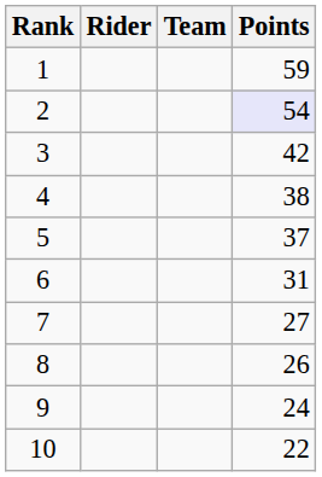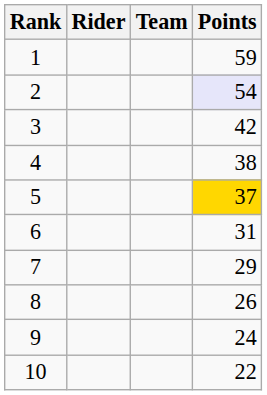 <table class="wikitable">
 <tr>
 <th scope="col">Rank</th>
 <th scope="col">Rider</th>
 <th scope="col">Team</th>
 <th scope="col">Points</th>
 </tr>
 <tr>
 <td style="text-align:center;">1</td>
 <td> </td>
 <td></td>
 <td style="text-align:right;">59</td>
 </tr>
 <tr>
 <td style="text-align:center;">2</td>
 <td> </td>
 <td></td>
 <td style="background: lavender; text-align:right;">54</td>
 </tr>
 <tr>
 <td style="text-align:center;">3</td>
 <td></td>
 <td></td>
 <td style="text-align:right;">42</td>
 </tr>
 <tr>
 <td style="text-align:center;">4</td>
 <td></td>
 <td></td>
 <td style="text-align:right;">38</td>
 </tr>
 <tr>
 <td style="text-align:center;">5</td>
 <td> </td>
 <td></td>
-<td style="text-align:right;">37</td>
+<td style="background: gold; text-align:right;">37</td>
 </tr>
 <tr>
 <td style="text-align:center;">6</td>
 <td></td>
 <td></td>
 <td style="text-align:right;">31</td>
 </tr>
 <tr>
 <td style="text-align:center;">7</td>
 <td></td>
 <td></td>
-<td style="text-align:right;">27</td>
+<td style="text-align:right;">29</td>
 </tr>
 <tr>
 <td style="text-align:center;">8</td>
 <td></td>
 <td></td>
 <td style="text-align:right;">26</td>
 </tr>
 <tr>
 <td style="text-align:center;">9</td>
 <td></td>
 <td></td>
 <td style="text-align:right;">24</td>
 </tr>
 <tr>
 <td style="text-align:center;">10</td>
 <td></td>
 <td></td>
 <td style="text-align:right;">22</td>
 </tr>
 </table>
